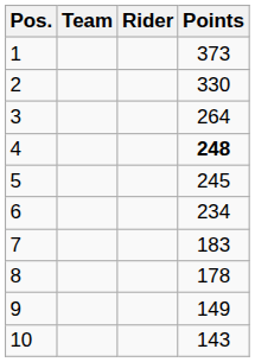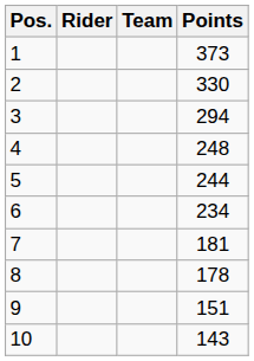 <table class="wikitable sortable">
 <tr>
 <th>Pos.</th>
+<th>Rider</th>
 <th>Team</th>
-<th>Rider</th>
 <th>Points</th>
 </tr>
 <tr>
 <td>1</td>
 <td></td>
 <td></td>
 <td align=center>373</td>
 </tr>
 <tr>
 <td>2</td>
 <td></td>
 <td></td>
 <td align=center>330</td>
 </tr>
 <tr>
 <td>3</td>
 <td></td>
 <td></td>
-<td align=center>264</td>
+<td align=center>294</td>
 </tr>
 <tr>
 <td>4</td>
 <td></td>
 <td></td>
-<td align=center><strong>248</strong></td>
+<td align=center>248</td>
 </tr>
 <tr>
 <td>5</td>
 <td></td>
 <td></td>
-<td align=center>245</td>
+<td align=center>244</td>
 </tr>
 <tr>
 <td>6</td>
 <td></td>
 <td></td>
 <td align=center>234</td>
 </tr>
 <tr>
 <td>7</td>
 <td></td>
 <td></td>
-<td align=center>183</td>
+<td align=center>181</td>
 </tr>
 <tr>
 <td>8</td>
 <td></td>
 <td></td>
 <td align=center>178</td>
 </tr>
 <tr>
 <td>9</td>
 <td></td>
 <td></td>
-<td align=center>149</td>
+<td align=center>151</td>
 </tr>
 <tr>
 <td>10</td>
 <td></td>
 <td></td>
 <td align=center>143</td>
 </tr>
 </table>
